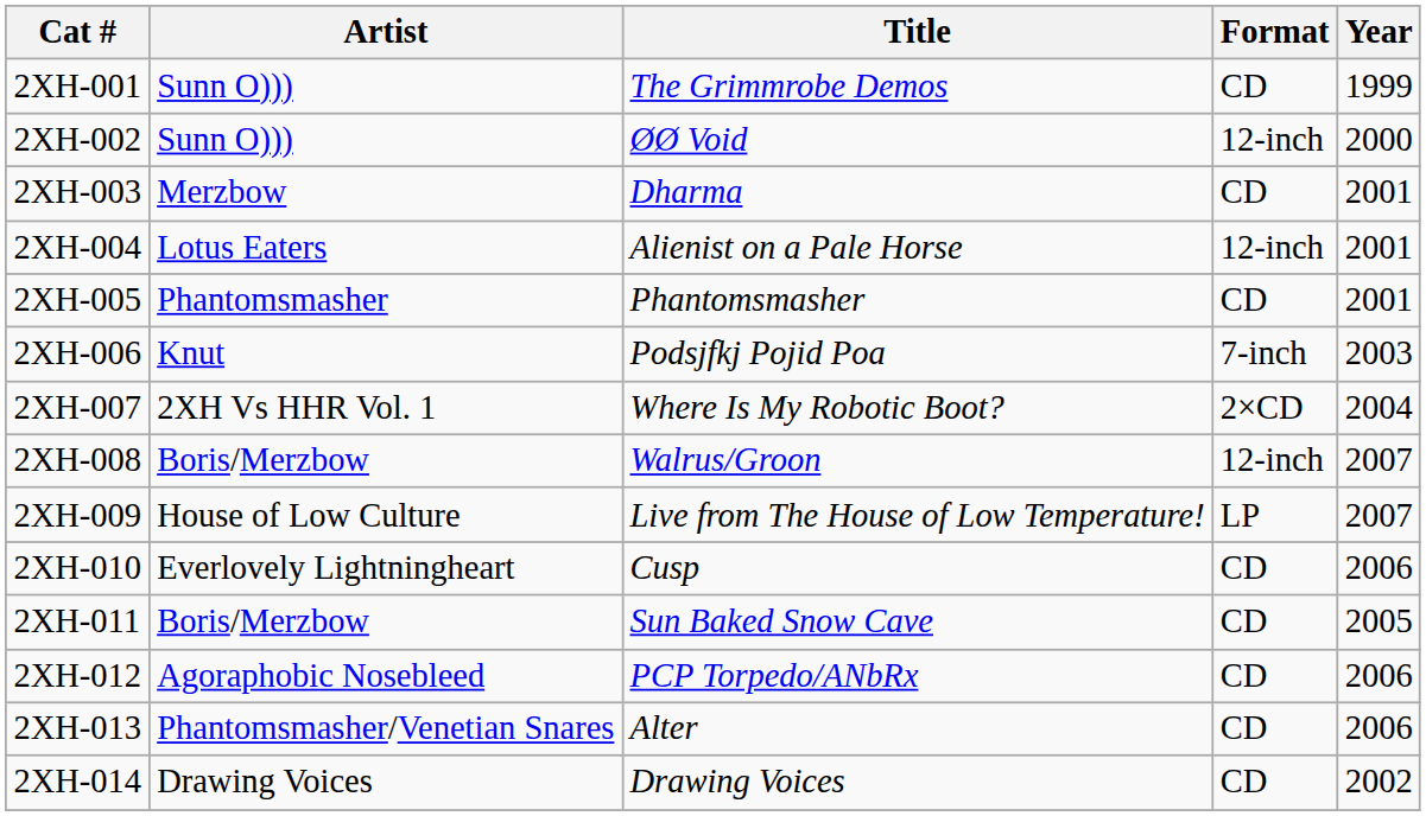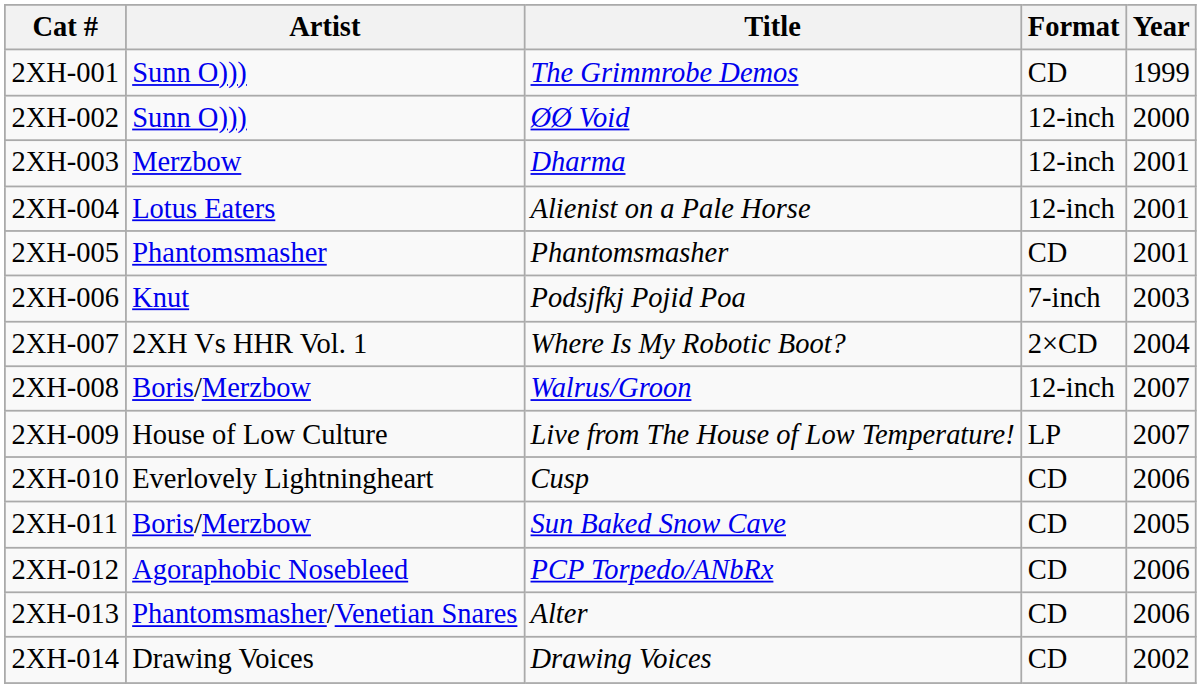 <table class="wikitable sortable">
 <tr>
 <th>Cat #</th>
 <th>Artist</th>
 <th>Title</th>
 <th>Format</th>
 <th>Year</th>
 </tr>
 <tr>
 <td>2XH-001</td>
 <td><a href='#'>Sunn O)))</a></td>
 <td><em><a href='#'>The Grimmrobe Demos</a></em></td>
 <td>CD</td>
 <td>1999</td>
 </tr>
 <tr>
 <td>2XH-002</td>
 <td><a href='#'>Sunn O)))</a></td>
 <td><em><a href='#'>ØØ Void</a></em></td>
 <td>12-inch</td>
 <td>2000</td>
 </tr>
 <tr>
 <td>2XH-003</td>
 <td><a href='#'>Merzbow</a></td>
 <td><em><a href='#'>Dharma</a></em></td>
-<td>CD</td>
+<td>12-inch</td>
 <td>2001</td>
 </tr>
 <tr>
 <td>2XH-004</td>
 <td><a href='#'>Lotus Eaters</a></td>
 <td><em>Alienist on a Pale Horse</em></td>
 <td>12-inch</td>
 <td>2001</td>
 </tr>
 <tr>
 <td>2XH-005</td>
 <td><a href='#'>Phantomsmasher</a></td>
 <td><em>Phantomsmasher</em></td>
 <td>CD</td>
 <td>2001</td>
 </tr>
 <tr>
 <td>2XH-006</td>
 <td><a href='#'>Knut</a></td>
 <td><em>Podsjfkj Pojid Poa</em></td>
 <td>7-inch</td>
 <td>2003</td>
 </tr>
 <tr>
 <td>2XH-007</td>
 <td>2XH Vs HHR Vol. 1</td>
 <td><em>Where Is My Robotic Boot?</em></td>
 <td>2×CD</td>
 <td>2004</td>
 </tr>
 <tr>
 <td>2XH-008</td>
 <td><a href='#'>Boris</a>/<a href='#'>Merzbow</a></td>
 <td><em><a href='#'>Walrus/Groon</a></em></td>
 <td>12-inch</td>
 <td>2007</td>
 </tr>
 <tr>
 <td>2XH-009</td>
 <td>House of Low Culture</td>
 <td><em>Live from The House of Low Temperature!</em></td>
 <td>LP</td>
 <td>2007</td>
 </tr>
 <tr>
 <td>2XH-010</td>
 <td>Everlovely Lightningheart</td>
 <td><em>Cusp</em></td>
 <td>CD</td>
 <td>2006</td>
 </tr>
 <tr>
 <td>2XH-011</td>
 <td><a href='#'>Boris</a>/<a href='#'>Merzbow</a></td>
 <td><em><a href='#'>Sun Baked Snow Cave</a></em></td>
 <td>CD</td>
 <td>2005</td>
 </tr>
 <tr>
 <td>2XH-012</td>
 <td><a href='#'>Agoraphobic Nosebleed</a></td>
 <td><em><a href='#'>PCP Torpedo/ANbRx</a></em></td>
 <td>CD</td>
 <td>2006</td>
 </tr>
 <tr>
 <td>2XH-013</td>
 <td><a href='#'>Phantomsmasher</a>/<a href='#'>Venetian Snares</a></td>
 <td><em>Alter</em></td>
 <td>CD</td>
 <td>2006</td>
 </tr>
 <tr>
 <td>2XH-014</td>
 <td>Drawing Voices</td>
 <td><em>Drawing Voices</em></td>
 <td>CD</td>
 <td>2002</td>
 </tr>
 </table>
